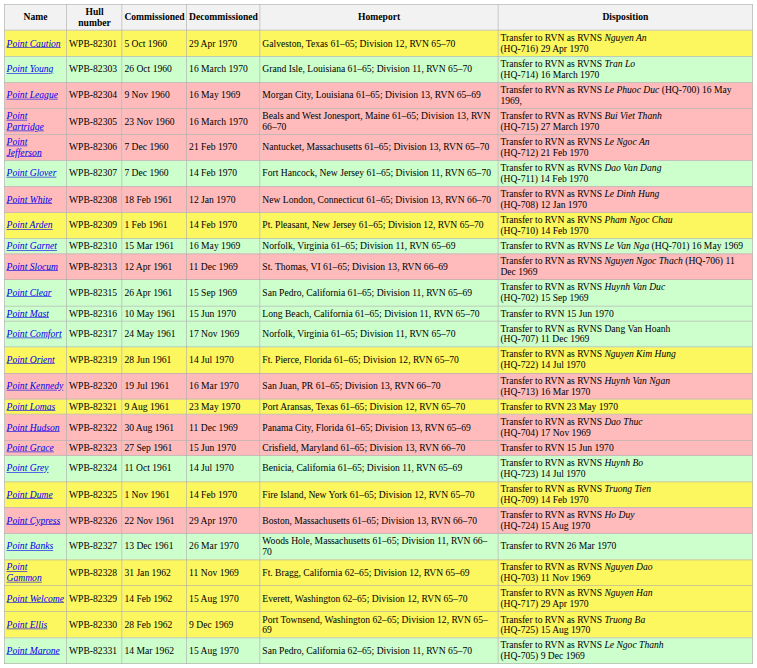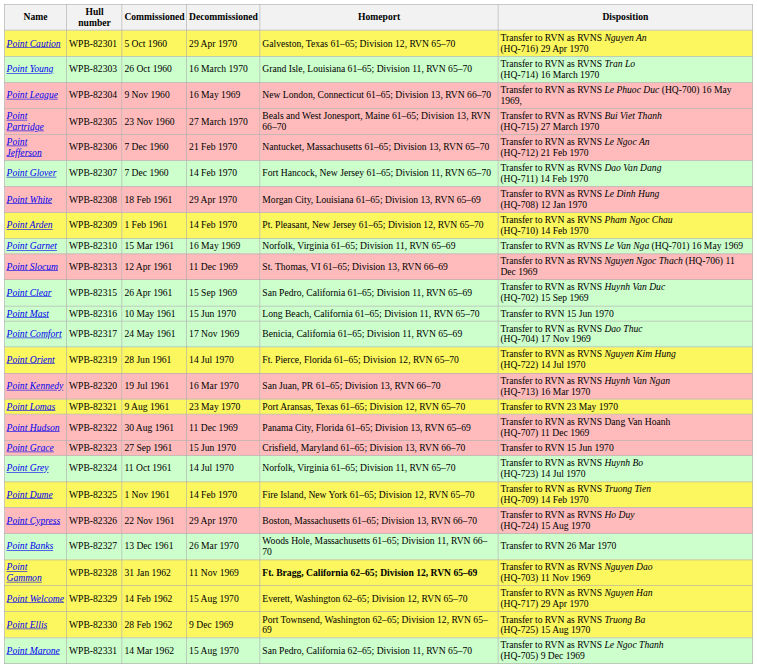 <table class="sortable wikitable">
 <tr>
 <th>Name</th>
 <th>Hull number</th>
 <th>Commissioned</th>
 <th>Decommissioned</th>
 <th>Homeport </th>
 <th>Disposition </th>
 </tr>
 <tr style="background:#FCF75E;">
 <td><a href='#'><em>Point Caution</em></a></td>
 <td>WPB-82301</td>
 <td>5 Oct 1960</td>
 <td>29 Apr 1970</td>
 <td>Galveston, Texas 61–65; Division 12, RVN 65–70</td>
 <td>Transfer to RVN as RVNS <em>Nguyen An</em> <br>(HQ-716) 29 Apr 1970</td>
 </tr>
 <tr style="background:#CCFFCC;">
 <td><a href='#'><em>Point Young</em></a></td>
 <td>WPB-82303</td>
 <td>26 Oct 1960</td>
 <td>16 March 1970</td>
 <td>Grand Isle, Louisiana 61–65; Division 11, RVN 65–70</td>
 <td>Transfer to RVN as RVNS <em>Tran Lo</em> <br>(HQ-714) 16 March 1970</td>
 </tr>
 <tr style="background:#ffbbbb;">
 <td><a href='#'><em>Point League</em></a></td>
 <td>WPB-82304</td>
 <td>9 Nov 1960</td>
 <td>16 May 1969</td>
-<td>Morgan City, Louisiana 61–65; Division 13, RVN 65–69</td>
+<td>New London, Connecticut 61–65; Division 13, RVN 66–70</td>
 <td>Transfer to RVN as RVNS <em>Le Phuoc Duc</em> (HQ-700) 16 May 1969,</td>
 </tr>
 <tr style="background:#ffbbbb;">
 <td><a href='#'><em>Point Partridge</em></a></td>
 <td>WPB-82305</td>
 <td>23 Nov 1960</td>
-<td>16 March 1970</td>
+<td>27 March 1970</td>
 <td>Beals and West Jonesport, Maine 61–65; Division 13, RVN 66–70</td>
 <td>Transfer to RVN as RVNS <em>Bui Viet Thanh</em><br> (HQ-715) 27 March 1970</td>
 </tr>
 <tr style="background:#ffbbbb;">
 <td><a href='#'><em>Point Jefferson</em></a></td>
 <td>WPB-82306</td>
 <td>7 Dec 1960</td>
 <td>21 Feb 1970</td>
 <td>Nantucket, Massachusetts 61–65; Division 13, RVN 65–70</td>
 <td>Transfer to RVN as RVNS <em>Le Ngoc An</em><br> (HQ-712) 21 Feb 1970</td>
 </tr>
 <tr style="background:#CCFFCC;">
 <td><a href='#'><em>Point Glover</em></a></td>
 <td>WPB-82307</td>
 <td>7 Dec 1960</td>
 <td>14 Feb 1970</td>
 <td>Fort Hancock, New Jersey 61–65; Division 11, RVN 65–70</td>
 <td>Transfer to RVN as RVNS <em>Dao Van Dang</em><br> (HQ-711) 14 Feb 1970</td>
 </tr>
 <tr style="background:#ffbbbb;">
 <td><a href='#'><em>Point White</em></a></td>
 <td>WPB-82308</td>
 <td>18 Feb 1961</td>
-<td>12 Jan 1970</td>
-<td>New London, Connecticut 61–65; Division 13, RVN 66–70</td>
+<td>29 Apr 1970</td>
+<td>Morgan City, Louisiana 61–65; Division 13, RVN 65–69</td>
 <td>Transfer to RVN as RVNS <em>Le Dinh Hung</em><br> (HQ-708) 12 Jan 1970</td>
 </tr>
 <tr style="background:#FCF75E;">
 <td><a href='#'><em>Point Arden</em></a></td>
 <td>WPB-82309</td>
 <td>1 Feb 1961</td>
 <td>14 Feb 1970</td>
 <td>Pt. Pleasant, New Jersey 61–65; Division 12, RVN 65–70</td>
 <td>Transfer to RVN as RVNS <em>Pham Ngoc Chau</em> <br>(HQ-710) 14 Feb 1970</td>
 </tr>
 <tr style="background:#CCFFCC;">
 <td><a href='#'><em>Point Garnet</em></a></td>
 <td>WPB-82310</td>
 <td>15 Mar 1961</td>
 <td>16 May 1969</td>
 <td>Norfolk, Virginia 61–65; Division 11, RVN 65–69</td>
 <td>Transfer to RVN as RVNS <em>Le Van Nga</em> (HQ-701) 16 May 1969</td>
 </tr>
 <tr style="background:#ffbbbb;">
 <td><a href='#'><em>Point Slocum</em></a></td>
 <td>WPB-82313</td>
 <td>12 Apr 1961</td>
 <td>11 Dec 1969</td>
 <td>St. Thomas, VI 61–65; Division 13, RVN 66–69</td>
 <td>Transfer to RVN as RVNS <em>Nguyen Ngoc Thach</em> (HQ-706) 11 Dec 1969</td>
 </tr>
 <tr style="background:#CCFFCC;">
 <td><a href='#'><em>Point Clear</em></a></td>
 <td>WPB-82315</td>
 <td>26 Apr 1961</td>
 <td>15 Sep 1969</td>
 <td>San Pedro, California 61–65; Division 11, RVN 65–69</td>
 <td>Transfer to RVN as RVNS <em>Huynh Van Duc</em><br> (HQ-702) 15 Sep 1969</td>
 </tr>
 <tr style="background:#CCFFCC;">
 <td><a href='#'><em>Point Mast</em></a></td>
 <td>WPB-82316</td>
 <td>10 May 1961</td>
 <td>15 Jun 1970</td>
 <td>Long Beach, California 61–65; Division 11, RVN 65–70</td>
 <td>Transfer to RVN 15 Jun 1970</td>
 </tr>
 <tr style="background:#CCFFCC;">
 <td><a href='#'><em>Point Comfort</em></a></td>
 <td>WPB-82317</td>
 <td>24 May 1961</td>
 <td>17 Nov 1969</td>
-<td>Norfolk, Virginia 61–65; Division 11, RVN 65–70</td>
-<td>Transfer to RVN as RVNS Dang Van Hoanh<br> (HQ-707) 11 Dec 1969</td>
+<td>Benicia, California 61–65; Division 11, RVN 65–69</td>
+<td>Transfer to RVN as RVNS <em>Dao Thuc</em><br> (HQ-704) 17 Nov 1969</td>
 </tr>
 <tr style="background:#FCF75E;">
 <td><a href='#'><em>Point Orient</em></a></td>
 <td>WPB-82319</td>
 <td>28 Jun 1961</td>
 <td>14 Jul 1970</td>
 <td>Ft. Pierce, Florida 61–65; Division 12, RVN 65–70</td>
 <td>Transfer to RVN as RVNS <em>Nguyen Kim Hung</em><br> (HQ-722) 14 Jul 1970</td>
 </tr>
 <tr style="background:#ffbbbb;">
 <td><a href='#'><em>Point Kennedy</em></a></td>
 <td>WPB-82320</td>
 <td>19 Jul 1961</td>
 <td>16 Mar 1970</td>
 <td>San Juan, PR 61–65; Division 13, RVN 66–70</td>
 <td>Transfer to RVN as RVNS <em>Huynh Van Ngan</em><br> (HQ-713) 16 Mar 1970</td>
 </tr>
 <tr style="background:#FCF75E;">
 <td><a href='#'><em>Point Lomas</em></a></td>
 <td>WPB-82321</td>
 <td>9 Aug 1961</td>
 <td>23 May 1970</td>
 <td>Port Aransas, Texas 61–65; Division 12, RVN 65–70</td>
 <td>Transfer to RVN 23 May 1970</td>
 </tr>
 <tr style="background:#ffbbbb;">
 <td><a href='#'><em>Point Hudson</em></a></td>
 <td>WPB-82322</td>
 <td>30 Aug 1961</td>
 <td>11 Dec 1969</td>
 <td>Panama City, Florida 61–65; Division 13, RVN 65–69</td>
-<td>Transfer to RVN as RVNS <em>Dao Thuc</em><br> (HQ-704) 17 Nov 1969</td>
+<td>Transfer to RVN as RVNS Dang Van Hoanh<br> (HQ-707) 11 Dec 1969</td>
 </tr>
 <tr style="background:#ffbbbb;">
 <td><a href='#'><em>Point Grace</em></a></td>
 <td>WPB-82323</td>
 <td>27 Sep 1961</td>
 <td>15 Jun 1970</td>
 <td>Crisfield, Maryland 61–65; Division 13, RVN 66–70</td>
 <td>Transfer to RVN 15 Jun 1970</td>
 </tr>
 <tr style="background:#CCFFCC;">
 <td><a href='#'><em>Point Grey</em></a></td>
 <td>WPB-82324</td>
 <td>11 Oct 1961</td>
 <td>14 Jul 1970</td>
-<td>Benicia, California 61–65; Division 11, RVN 65–69</td>
+<td>Norfolk, Virginia 61–65; Division 11, RVN 65–70</td>
 <td>Transfer to RVN as RVNS <em>Huynh Bo</em><br> (HQ-723) 14 Jul 1970</td>
 </tr>
 <tr style="background:#FCF75E;">
 <td><a href='#'><em>Point Dume</em></a></td>
 <td>WPB-82325</td>
 <td>1 Nov 1961</td>
 <td>14 Feb 1970</td>
 <td>Fire Island, New York 61–65; Division 12, RVN 65–70</td>
 <td>Transfer to RVN as RVNS <em>Truong Tien</em><br> (HQ-709) 14 Feb 1970</td>
 </tr>
 <tr style="background:#ffbbbb;">
 <td><a href='#'><em>Point Cypress</em></a></td>
 <td>WPB-82326</td>
 <td>22 Nov 1961</td>
 <td>29 Apr 1970</td>
 <td>Boston, Massachusetts 61–65; Division 13, RVN 66–70</td>
 <td>Transfer to RVN as RVNS <em>Ho Duy</em><br> (HQ-724) 15 Aug 1970</td>
 </tr>
 <tr style="background:#CCFFCC;">
 <td><a href='#'><em>Point Banks</em></a></td>
 <td>WPB-82327</td>
 <td>13 Dec 1961</td>
 <td>26 Mar 1970</td>
 <td>Woods Hole, Massachusetts 61–65; Division 11, RVN 66–70</td>
 <td>Transfer to RVN 26 Mar 1970</td>
 </tr>
 <tr style="background:#FCF75E;">
 <td><a href='#'><em>Point Gammon</em></a></td>
 <td>WPB-82328</td>
 <td>31 Jan 1962</td>
 <td>11 Nov 1969</td>
-<td>Ft. Bragg, California 62–65; Division 12, RVN 65–69</td>
+<td><strong>Ft. Bragg, California 62–65; Division 12, RVN 65–69</strong></td>
 <td>Transfer to RVN as RVNS <em>Nguyen Dao</em><br> (HQ-703) 11 Nov 1969</td>
 </tr>
 <tr style="background:#FCF75E;">
 <td><a href='#'><em>Point Welcome</em></a></td>
 <td>WPB-82329</td>
 <td>14 Feb 1962</td>
 <td>15 Aug 1970</td>
 <td>Everett, Washington 62–65; Division 12, RVN 65–70</td>
 <td>Transfer to RVN as RVNS <em>Nguyen Han</em><br> (HQ-717) 29 Apr 1970</td>
 </tr>
 <tr style="background:#FCF75E;">
 <td><a href='#'><em>Point Ellis</em></a></td>
 <td>WPB-82330</td>
 <td>28 Feb 1962</td>
 <td>9 Dec 1969</td>
 <td>Port Townsend, Washington 62–65; Division 12, RVN 65–69</td>
 <td>Transfer to RVN as RVNS <em>Truong Ba</em><br> (HQ-725) 15 Aug 1970</td>
 </tr>
 <tr style="background:#CCFFCC;">
 <td><a href='#'><em>Point Marone</em></a></td>
 <td>WPB-82331</td>
 <td>14 Mar 1962</td>
 <td>15 Aug 1970</td>
 <td>San Pedro, California 62–65; Division 11, RVN 65–70</td>
 <td>Transfer to RVN as RVNS <em>Le Ngoc Thanh</em> <br>(HQ-705) 9 Dec 1969</td>
 </tr>
 </table>
